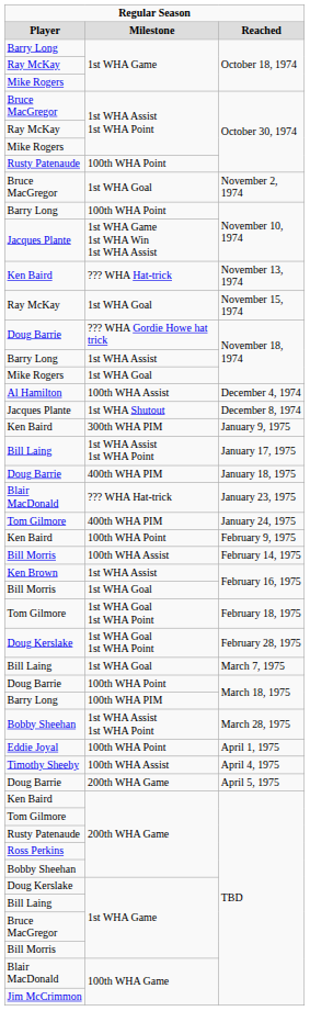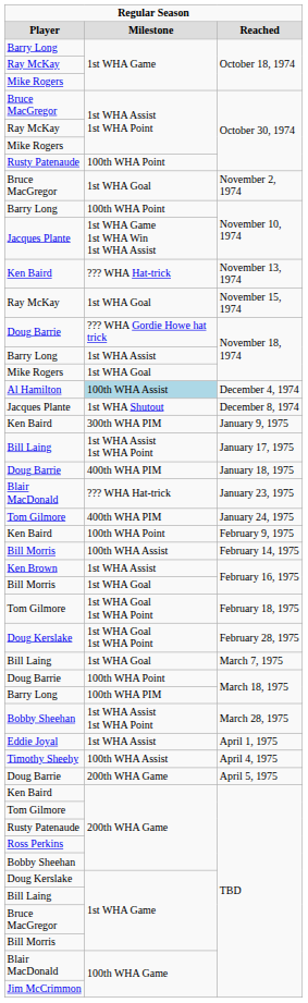 <table class="wikitable" width="50%">
 <tr>
 <td colspan="10" align="center"><strong>Regular Season</strong></td>
 </tr>
 <tr align="center"  bgcolor="#dddddd">
 <td><strong>Player</strong></td>
 <td><strong>Milestone</strong></td>
 <td><strong>Reached</strong></td>
 </tr>
 <tr>
 <td><a href='#'>Barry Long</a></td>
 <td rowspan="3">1st WHA Game</td>
 <td rowspan="3">October 18, 1974</td>
 </tr>
 <tr>
 <td><a href='#'>Ray McKay</a></td>
 </tr>
 <tr>
 <td><a href='#'>Mike Rogers</a></td>
 </tr>
 <tr>
 <td><a href='#'>Bruce MacGregor</a></td>
 <td rowspan="3">1st WHA Assist<br>1st WHA Point</td>
 <td rowspan="4">October 30, 1974</td>
 </tr>
 <tr>
 <td>Ray McKay</td>
 </tr>
 <tr>
 <td>Mike Rogers</td>
 </tr>
 <tr>
 <td><a href='#'>Rusty Patenaude</a></td>
 <td>100th WHA Point</td>
 </tr>
 <tr>
 <td>Bruce MacGregor</td>
 <td>1st WHA Goal</td>
 <td>November 2, 1974</td>
 </tr>
 <tr>
 <td>Barry Long</td>
 <td>100th WHA Point</td>
 <td rowspan="2">November 10, 1974</td>
 </tr>
 <tr>
 <td><a href='#'>Jacques Plante</a></td>
 <td>1st WHA Game<br>1st WHA Win<br>1st WHA Assist</td>
 </tr>
 <tr>
 <td><a href='#'>Ken Baird</a></td>
 <td>??? WHA <a href='#'>Hat-trick</a></td>
 <td>November 13, 1974</td>
 </tr>
 <tr>
 <td>Ray McKay</td>
 <td>1st WHA Goal</td>
 <td>November 15, 1974</td>
 </tr>
 <tr>
 <td><a href='#'>Doug Barrie</a></td>
 <td>??? WHA <a href='#'>Gordie Howe hat trick</a></td>
 <td rowspan="3">November 18, 1974</td>
 </tr>
 <tr>
 <td>Barry Long</td>
 <td>1st WHA Assist</td>
 </tr>
 <tr>
 <td>Mike Rogers</td>
 <td>1st WHA Goal</td>
 </tr>
 <tr>
 <td><a href='#'>Al Hamilton</a></td>
-<td>100th WHA Assist</td>
+<td style="background: lightblue;">100th WHA Assist</td>
 <td>December 4, 1974</td>
 </tr>
 <tr>
 <td>Jacques Plante</td>
 <td>1st WHA <a href='#'>Shutout</a></td>
 <td>December 8, 1974</td>
 </tr>
 <tr>
 <td>Ken Baird</td>
 <td>300th WHA PIM</td>
 <td>January 9, 1975</td>
 </tr>
 <tr>
 <td><a href='#'>Bill Laing</a></td>
 <td>1st WHA Assist<br>1st WHA Point</td>
 <td>January 17, 1975</td>
 </tr>
 <tr>
 <td><a href='#'>Doug Barrie</a></td>
 <td>400th WHA PIM</td>
 <td>January 18, 1975</td>
 </tr>
 <tr>
 <td><a href='#'>Blair MacDonald</a></td>
 <td>??? WHA Hat-trick</td>
 <td>January 23, 1975</td>
 </tr>
 <tr>
 <td><a href='#'>Tom Gilmore</a></td>
 <td>400th WHA PIM</td>
 <td>January 24, 1975</td>
 </tr>
 <tr>
 <td>Ken Baird</td>
 <td>100th WHA Point</td>
 <td>February 9, 1975</td>
 </tr>
 <tr>
 <td><a href='#'>Bill Morris</a></td>
 <td>100th WHA Assist</td>
 <td>February 14, 1975</td>
 </tr>
 <tr>
 <td><a href='#'>Ken Brown</a></td>
 <td>1st WHA Assist</td>
 <td rowspan="2">February 16, 1975</td>
 </tr>
 <tr>
 <td>Bill Morris</td>
 <td>1st WHA Goal</td>
 </tr>
 <tr>
 <td>Tom Gilmore</td>
 <td>1st WHA Goal<br>1st WHA Point</td>
 <td>February 18, 1975</td>
 </tr>
 <tr>
 <td><a href='#'>Doug Kerslake</a></td>
 <td>1st WHA Goal<br>1st WHA Point</td>
 <td>February 28, 1975</td>
 </tr>
 <tr>
 <td>Bill Laing</td>
 <td>1st WHA Goal</td>
 <td>March 7, 1975</td>
 </tr>
 <tr>
 <td>Doug Barrie</td>
 <td>100th WHA Point</td>
 <td rowspan="2">March 18, 1975</td>
 </tr>
 <tr>
 <td>Barry Long</td>
 <td>100th WHA PIM</td>
 </tr>
 <tr>
 <td><a href='#'>Bobby Sheehan</a></td>
 <td>1st WHA Assist<br>1st WHA Point</td>
 <td>March 28, 1975</td>
 </tr>
 <tr>
 <td><a href='#'>Eddie Joyal</a></td>
-<td>100th WHA Point</td>
+<td>1st WHA Assist</td>
 <td>April 1, 1975</td>
 </tr>
 <tr>
 <td><a href='#'>Timothy Sheehy</a></td>
 <td>100th WHA Assist</td>
 <td>April 4, 1975</td>
 </tr>
 <tr>
 <td>Doug Barrie</td>
 <td>200th WHA Game</td>
 <td>April 5, 1975</td>
 </tr>
 <tr>
 <td>Ken Baird</td>
 <td rowspan="5">200th WHA Game</td>
 <td rowspan="11">TBD</td>
 </tr>
 <tr>
 <td>Tom Gilmore</td>
 </tr>
 <tr>
 <td>Rusty Patenaude</td>
 </tr>
 <tr>
 <td><a href='#'>Ross Perkins</a></td>
 </tr>
 <tr>
 <td>Bobby Sheehan</td>
 </tr>
 <tr>
 <td>Doug Kerslake</td>
 <td rowspan="4">1st WHA Game</td>
 </tr>
 <tr>
 <td>Bill Laing</td>
 </tr>
 <tr>
 <td>Bruce MacGregor</td>
 </tr>
 <tr>
 <td>Bill Morris</td>
 </tr>
 <tr>
 <td>Blair MacDonald</td>
 <td rowspan="2">100th WHA Game</td>
 </tr>
 <tr>
 <td><a href='#'>Jim McCrimmon</a></td>
 </tr>
 </table>
